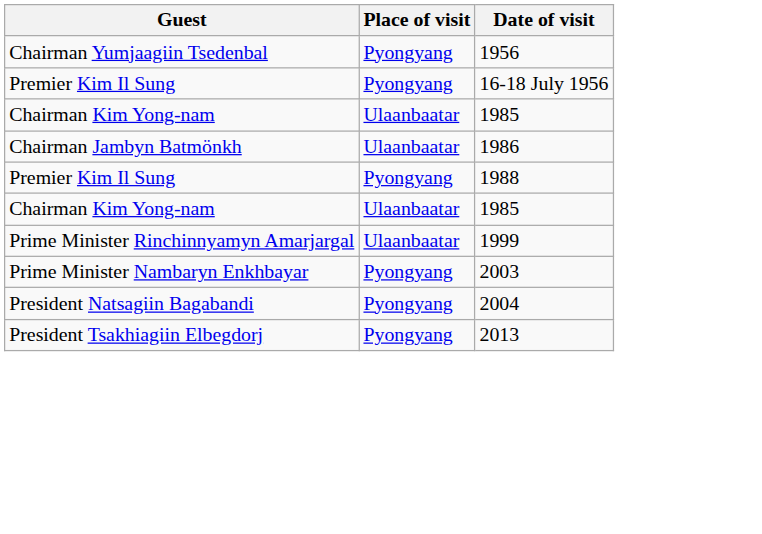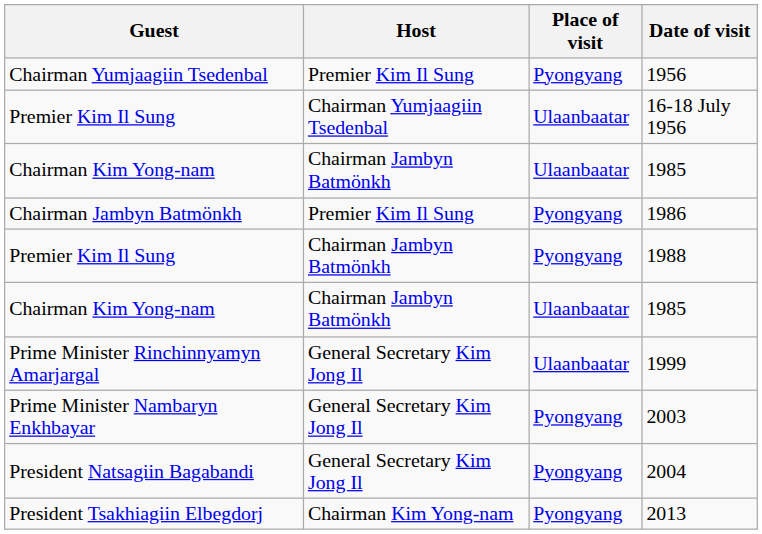 <table class="wikitable" border="1">
 <tr>
 <th>Guest</th>
+<th>Host</th>
 <th>Place of visit</th>
 <th>Date of visit</th>
 </tr>
 <tr>
 <td> Chairman <a href='#'>Yumjaagiin Tsedenbal</a></td>
+<td> Premier <a href='#'>Kim Il Sung</a></td>
 <td><a href='#'>Pyongyang</a></td>
 <td>1956</td>
 </tr>
 <tr>
 <td> Premier <a href='#'>Kim Il Sung</a></td>
-<td><a href='#'>Pyongyang</a></td>
+<td> Chairman <a href='#'>Yumjaagiin Tsedenbal</a></td>
+<td><a href='#'>Ulaanbaatar</a></td>
 <td>16-18 July 1956</td>
 </tr>
 <tr>
 <td> Chairman <a href='#'>Kim Yong-nam</a></td>
+<td> Chairman <a href='#'>Jambyn Batmönkh</a></td>
 <td><a href='#'>Ulaanbaatar</a></td>
 <td>1985</td>
 </tr>
 <tr>
 <td> Chairman <a href='#'>Jambyn Batmönkh</a></td>
-<td><a href='#'>Ulaanbaatar</a></td>
+<td> Premier <a href='#'>Kim Il Sung</a></td>
+<td><a href='#'>Pyongyang</a></td>
 <td>1986</td>
 </tr>
 <tr>
 <td> Premier <a href='#'>Kim Il Sung</a></td>
+<td> Chairman <a href='#'>Jambyn Batmönkh</a></td>
 <td><a href='#'>Pyongyang</a></td>
 <td>1988</td>
 </tr>
 <tr>
 <td> Chairman <a href='#'>Kim Yong-nam</a></td>
+<td> Chairman <a href='#'>Jambyn Batmönkh</a></td>
 <td><a href='#'>Ulaanbaatar</a></td>
 <td>1985</td>
 </tr>
 <tr>
 <td> Prime Minister <a href='#'>Rinchinnyamyn Amarjargal</a></td>
+<td> General Secretary <a href='#'>Kim Jong Il</a></td>
 <td><a href='#'>Ulaanbaatar</a></td>
 <td>1999</td>
 </tr>
 <tr>
 <td> Prime Minister <a href='#'>Nambaryn Enkhbayar</a></td>
+<td> General Secretary <a href='#'>Kim Jong Il</a></td>
 <td><a href='#'>Pyongyang</a></td>
 <td>2003</td>
 </tr>
 <tr>
 <td> President <a href='#'>Natsagiin Bagabandi</a></td>
+<td> General Secretary <a href='#'>Kim Jong Il</a></td>
 <td><a href='#'>Pyongyang</a></td>
 <td>2004</td>
 </tr>
 <tr>
 <td> President <a href='#'>Tsakhiagiin Elbegdorj</a></td>
+<td> Chairman <a href='#'>Kim Yong-nam</a></td>
 <td><a href='#'>Pyongyang</a></td>
 <td>2013</td>
 </tr>
 </table>
